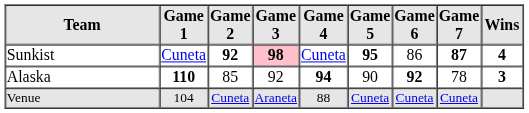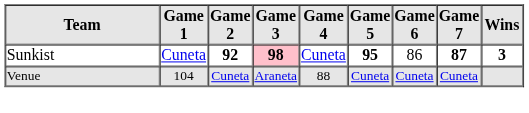 <table border="1" cellspacing="0"  style="width:525px; margin:auto;">
 <tr style="text-align:center; background:#e6e6e6;">
 <th style="text-align:center; width:30%;">Team</th>
 <th width=8%>Game 1</th>
 <th width=8%>Game 2</th>
 <th width=8%>Game 3</th>
 <th width=8%>Game 4</th>
 <th width=8%>Game 5</th>
 <th width=8%>Game 6</th>
 <th width=8%>Game 7</th>
 <th width=8%>Wins</th>
 </tr>
 <tr style="text-align:center;">
 <td align=left>Sunkist</td>
 <td><a href='#'>Cuneta</a></td>
 <td><strong>92</strong></td>
 <td style="background: pink;"><strong>98</strong></td>
 <td><a href='#'>Cuneta</a></td>
 <td><strong>95</strong></td>
 <td>86</td>
 <td><strong>87</strong></td>
-<td><strong>4</strong></td>
-</tr>
-<tr style="text-align:center;">
-<td align=left>Alaska</td>
-<td><strong>110</strong></td>
-<td>85</td>
-<td>92</td>
-<td><strong>94</strong></td>
-<td>90</td>
-<td><strong>92</strong></td>
-<td>78</td>
 <td><strong>3</strong></td>
 </tr>
 <tr style="text-align:center; font-size:85%; background:#e6e6e6;">
 <td align=left>Venue</td>
 <td>104</td>
 <td><a href='#'>Cuneta</a></td>
 <td><a href='#'>Araneta</a></td>
 <td>88</td>
 <td><a href='#'>Cuneta</a></td>
 <td><a href='#'>Cuneta</a></td>
 <td><a href='#'>Cuneta</a></td>
 <td></td>
 </tr>
 </table>
